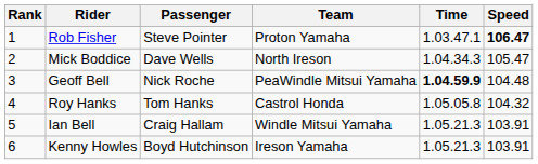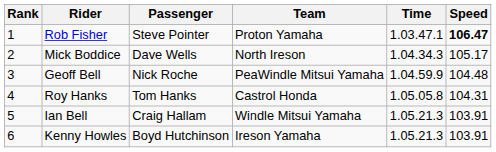 <table class="wikitable">
 <tr style="background:#efefef;">
 <th>Rank</th>
 <th>Rider</th>
 <th>Passenger</th>
 <th>Team</th>
 <th>Time</th>
 <th>Speed</th>
 </tr>
 <tr>
 <td>1</td>
 <td> <a href='#'>Rob Fisher</a></td>
 <td>Steve Pointer</td>
 <td>Proton Yamaha</td>
 <td>1.03.47.1</td>
 <td><strong>106.47</strong></td>
 </tr>
 <tr>
 <td>2</td>
 <td> Mick Boddice</td>
 <td>Dave Wells</td>
 <td>North Ireson</td>
 <td>1.04.34.3</td>
-<td>105.47</td>
+<td>105.17</td>
 </tr>
 <tr>
 <td>3</td>
 <td> Geoff Bell</td>
 <td>Nick Roche</td>
 <td>PeaWindle Mitsui Yamaha</td>
-<td><strong>1.04.59.9</strong></td>
+<td>1.04.59.9</td>
 <td>104.48</td>
 </tr>
 <tr>
 <td>4</td>
 <td> Roy Hanks</td>
 <td>Tom Hanks</td>
 <td>Castrol Honda</td>
 <td>1.05.05.8</td>
-<td>104.32</td>
+<td>104.31</td>
 </tr>
 <tr>
 <td>5</td>
 <td> Ian Bell</td>
 <td>Craig Hallam</td>
 <td>Windle Mitsui Yamaha</td>
 <td>1.05.21.3</td>
 <td>103.91</td>
 </tr>
 <tr>
 <td>6</td>
 <td> Kenny Howles</td>
 <td>Boyd Hutchinson</td>
 <td>Ireson Yamaha</td>
 <td>1.05.21.3</td>
 <td>103.91</td>
 </tr>
 </table>
